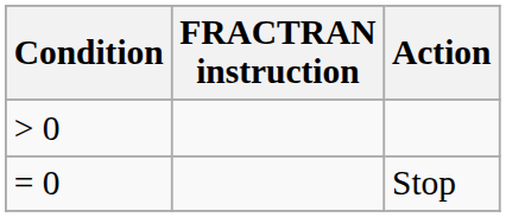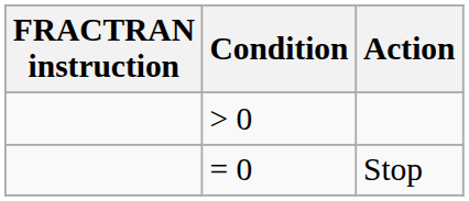 <table class="wikitable">
 <tr>
+<th>FRACTRAN<br>instruction</th>
 <th>Condition</th>
-<th>FRACTRAN<br>instruction</th>
 <th>Action</th>
 </tr>
 <tr>
+<td align="center"></td>
 <td> > 0</td>
-<td align="center"></td>
 <td> <br></td>
 </tr>
 <tr>
+<td></td>
 <td> = 0</td>
-<td></td>
 <td>Stop</td>
 </tr>
 </table>
